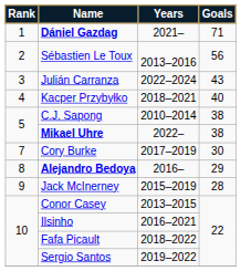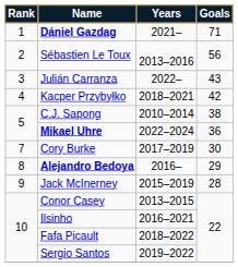 <table class="wikitable" style="text-align: center;">
 <tr>
 <th style="background:#071C2C; color:#FFF; border:2px solid #BEA367;" scope="col">Rank</th>
 <th style="background:#071C2C; color:#FFF; border:2px solid #BEA367;" scope="col">Name</th>
 <th style="background:#071C2C; color:#FFF; border:2px solid #BEA367;" scope="col">Years</th>
 <th style="background:#071C2C; color:#FFF; border:2px solid #BEA367;" scope="col">Goals</th>
 </tr>
 <tr>
 <td>1</td>
 <td style="text-align:left;"> <strong><a href='#'>Dániel Gazdag</a></strong></td>
 <td>2021–</td>
 <td>71</td>
 </tr>
 <tr>
 <td>2</td>
 <td style="text-align:left;"> <a href='#'>Sébastien Le Toux</a></td>
 <td><br>2013–2016</td>
 <td>56</td>
 </tr>
 <tr>
 <td>3</td>
 <td style="text-align:left;"> <a href='#'>Julián Carranza</a></td>
-<td>2022–2024</td>
+<td>2022–</td>
 <td>43</td>
 </tr>
 <tr>
 <td>4</td>
 <td style="text-align:left;"> <a href='#'>Kacper Przybyłko</a></td>
 <td>2018–2021</td>
-<td>40</td>
+<td>42</td>
 </tr>
 <tr>
 <td rowspan="2">5</td>
 <td style="text-align:left;"> <a href='#'>C.J. Sapong</a></td>
 <td>2010–2014</td>
 <td>38</td>
 </tr>
 <tr>
 <td style="text-align:left;"> <strong><a href='#'>Mikael Uhre</a></strong></td>
-<td>2022–</td>
-<td>38</td>
+<td>2022–2024</td>
+<td>36</td>
 </tr>
 <tr>
 <td>7</td>
 <td style="text-align:left;"> <a href='#'>Cory Burke</a></td>
 <td>2017–2019</td>
 <td>30</td>
 </tr>
 <tr>
 <td>8</td>
 <td style="text-align:left;"> <strong><a href='#'>Alejandro Bedoya</a></strong></td>
 <td>2016–</td>
 <td>29</td>
 </tr>
 <tr>
 <td>9</td>
 <td style="text-align:left;"> <a href='#'>Jack McInerney</a></td>
 <td>2015–2019</td>
 <td>28</td>
 </tr>
 <tr>
 <td rowspan="4">10</td>
 <td style="text-align:left;"> <a href='#'>Conor Casey</a></td>
 <td>2013–2015</td>
 <td rowspan="4">22</td>
 </tr>
 <tr>
 <td style="text-align:left;"> <a href='#'>Ilsinho</a></td>
 <td>2016–2021</td>
 </tr>
 <tr>
 <td style="text-align:left;"> <a href='#'>Fafa Picault</a></td>
 <td>2018–2022</td>
 </tr>
 <tr>
 <td style="text-align:left;"> <a href='#'>Sergio Santos</a></td>
 <td>2019–2022</td>
 </tr>
 <tr>
 </tr>
 </table>
